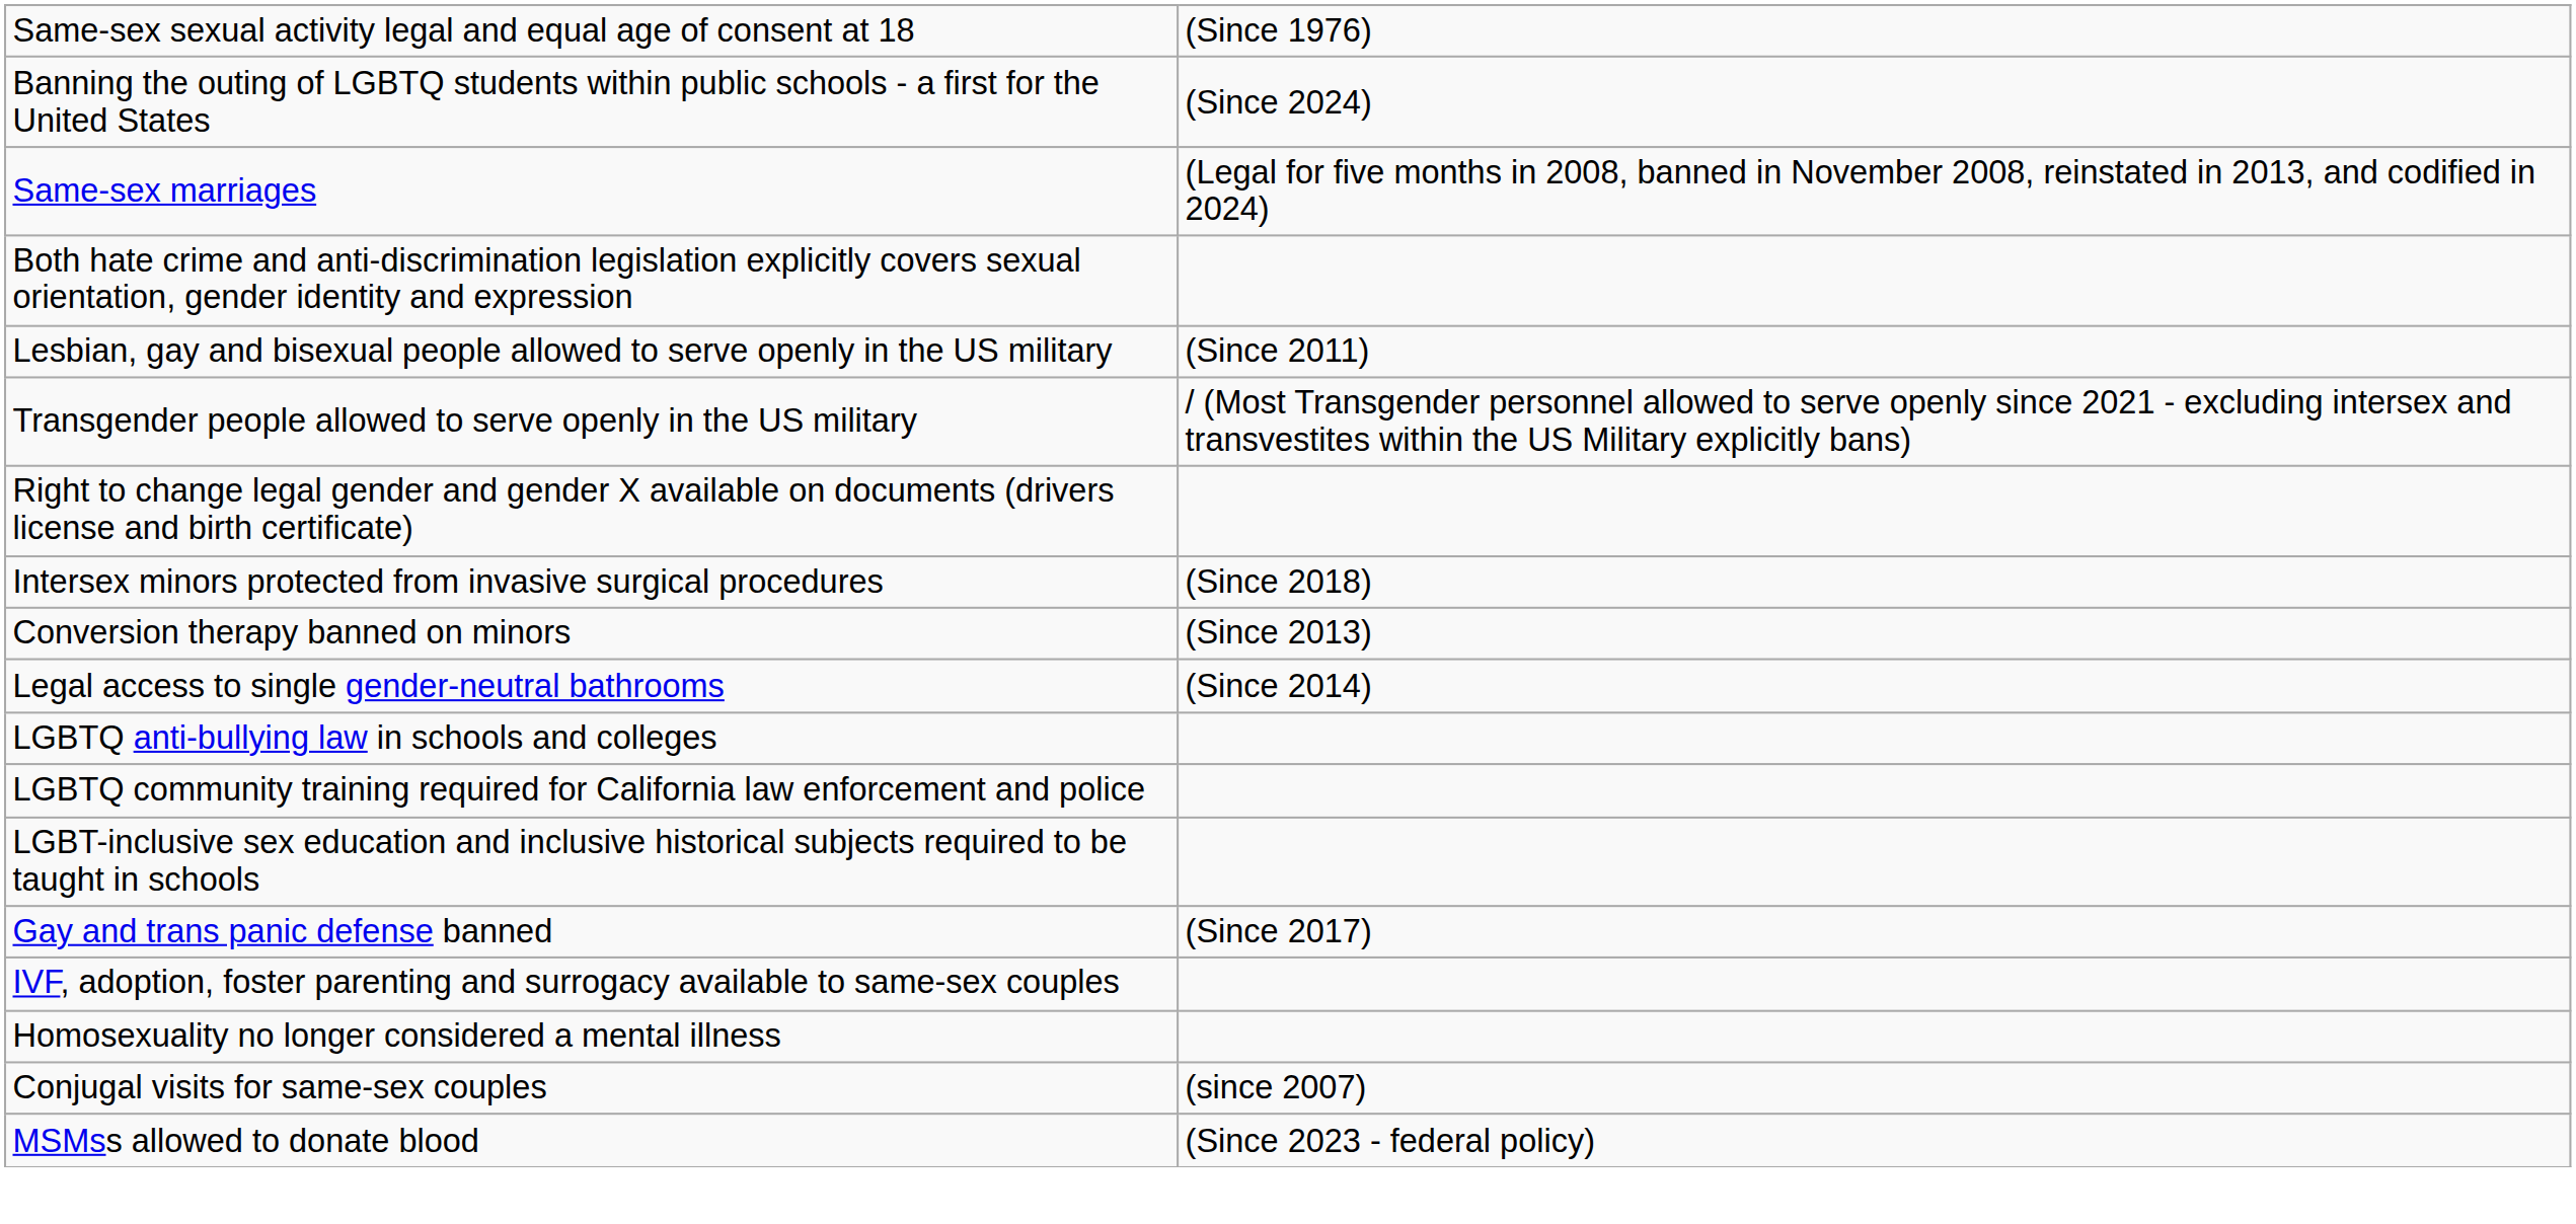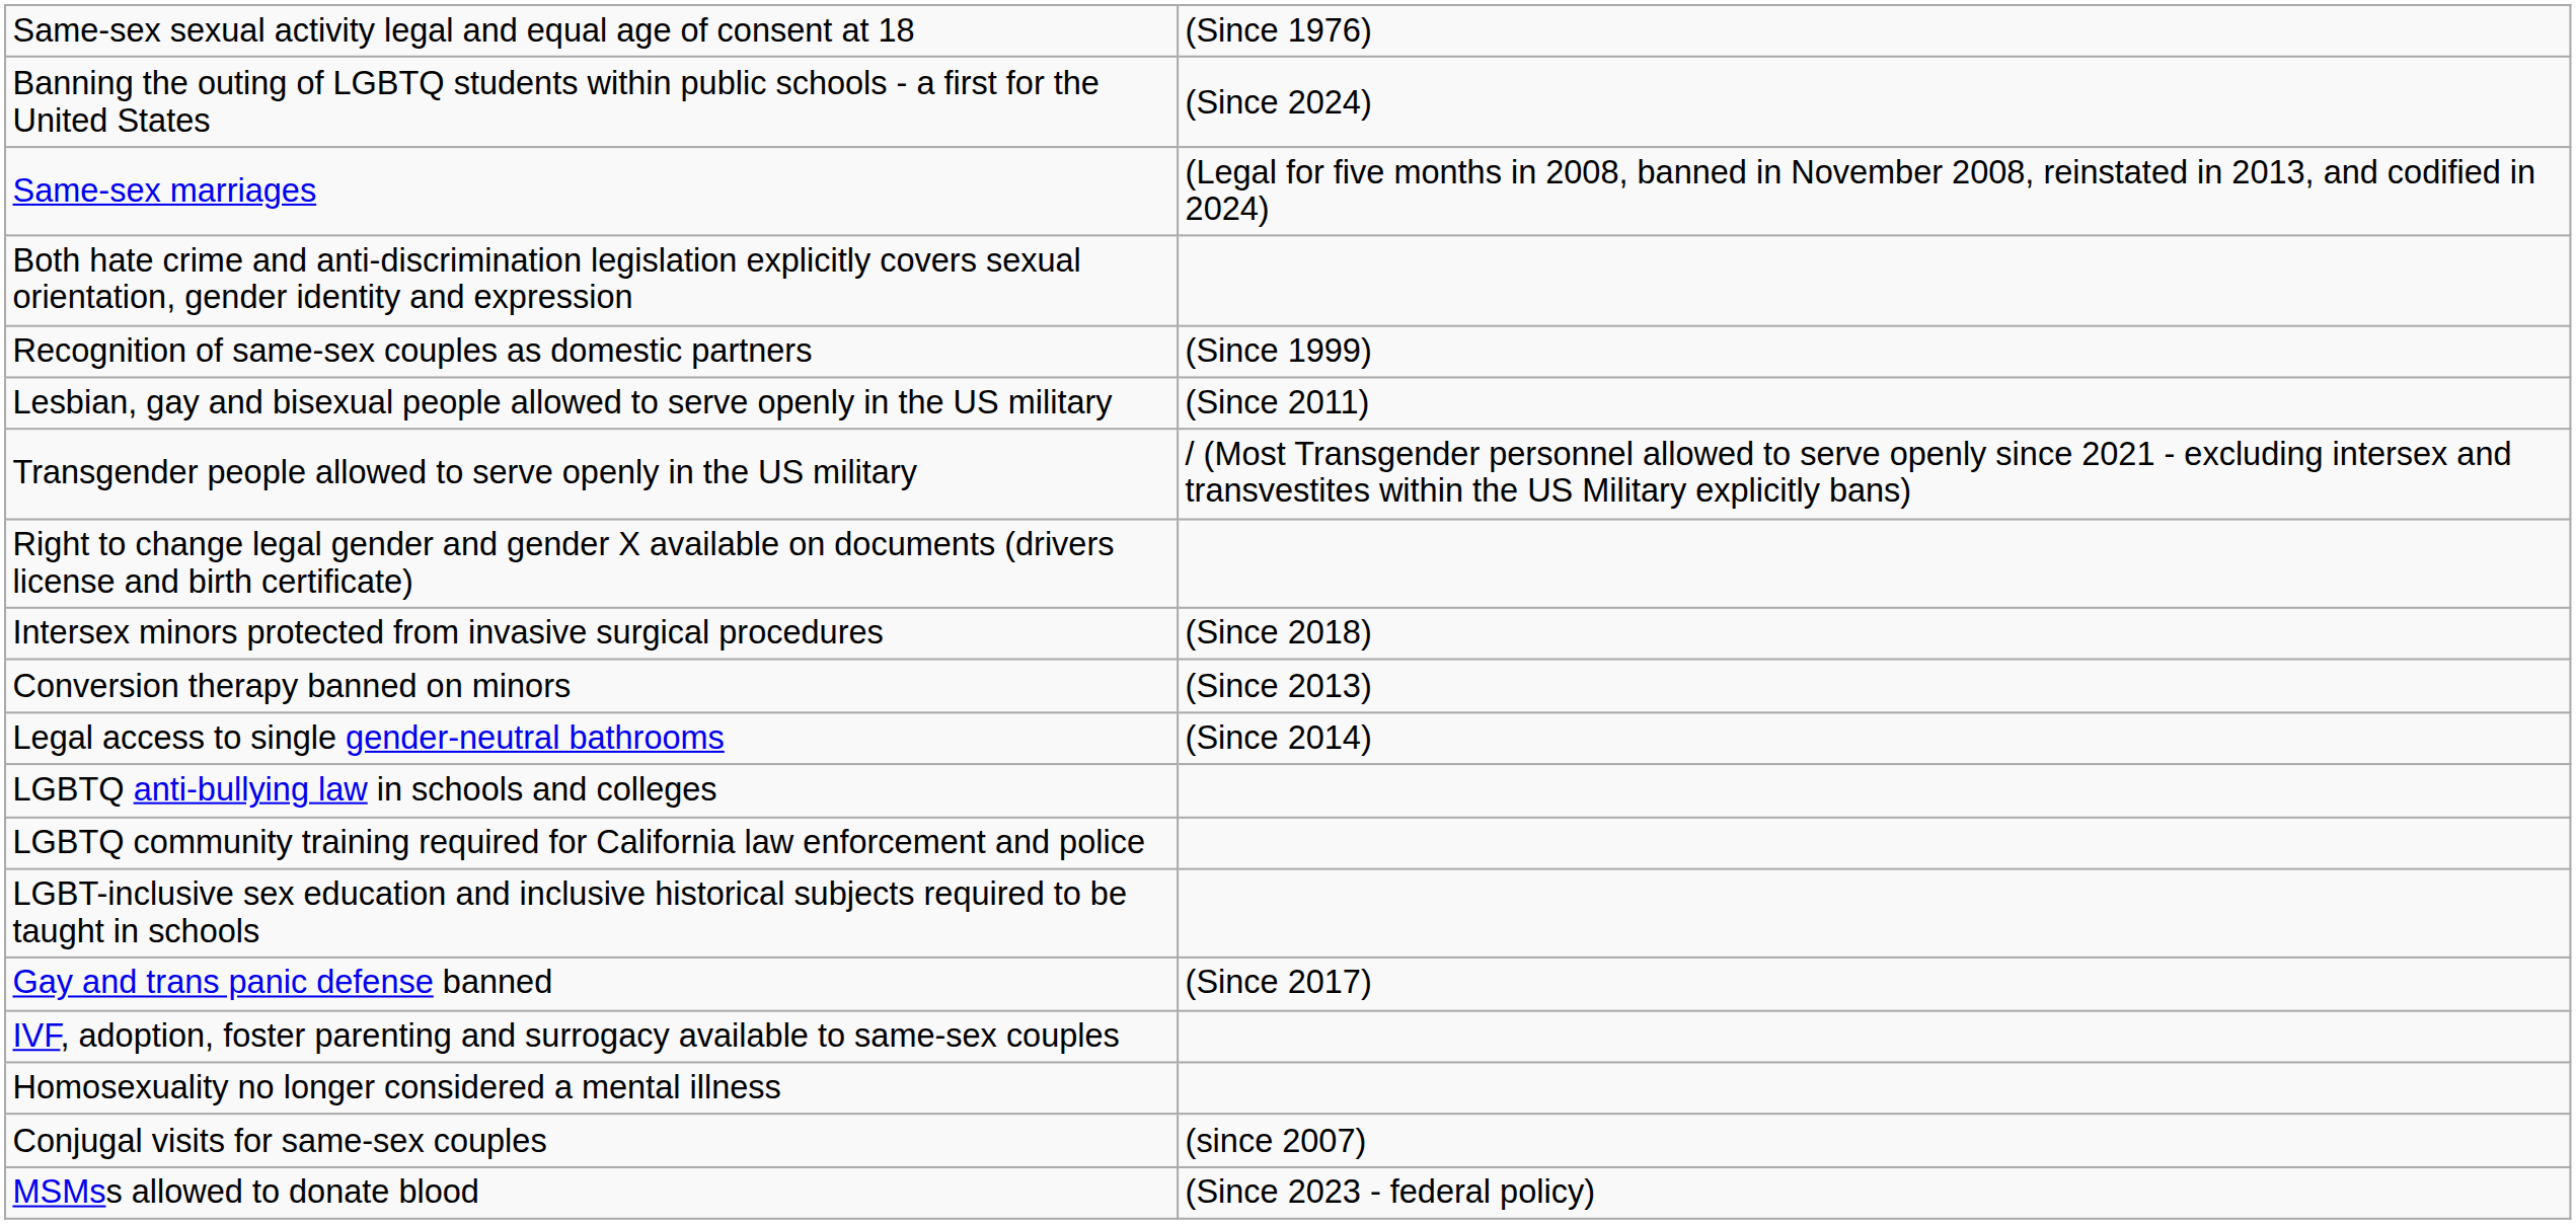 <table class="wikitable">
 <tr>
 <td>Same-sex sexual activity legal and equal age of consent at 18</td>
 <td> (Since 1976)</td>
 </tr>
 <tr>
 <td>Banning the outing of LGBTQ students within public schools - a first for the United States</td>
 <td> (Since 2024)</td>
 </tr>
 <tr>
 <td><a href='#'>Same-sex marriages</a></td>
 <td> (Legal for five months in 2008, banned in November 2008, reinstated in 2013, and codified in 2024)</td>
 </tr>
 <tr>
 <td>Both hate crime and anti-discrimination legislation explicitly covers sexual orientation, gender identity and expression</td>
 <td></td>
+</tr>
+<tr>
+<td>Recognition of same-sex couples as domestic partners</td>
+<td> (Since 1999)</td>
 </tr>
 <tr>
 <td>Lesbian, gay and bisexual people allowed to serve openly in the US military</td>
 <td> (Since 2011)</td>
 </tr>
 <tr>
 <td>Transgender people allowed to serve openly in the US military</td>
 <td>/ (Most Transgender personnel allowed to serve openly since 2021 - excluding intersex and transvestites within the US Military explicitly bans)</td>
 </tr>
 <tr>
 <td>Right to change legal gender and gender X available on documents (drivers license and birth certificate)</td>
 <td></td>
 </tr>
 <tr>
 <td>Intersex minors protected from invasive surgical procedures</td>
 <td> (Since 2018)</td>
 </tr>
 <tr>
 <td>Conversion therapy banned on minors</td>
 <td> (Since 2013)</td>
 </tr>
 <tr>
 <td>Legal access to single <a href='#'>gender-neutral bathrooms</a></td>
 <td> (Since 2014)</td>
 </tr>
 <tr>
 <td>LGBTQ <a href='#'>anti-bullying law</a> in schools and colleges</td>
 <td></td>
 </tr>
 <tr>
 <td>LGBTQ community training required for California law enforcement and police</td>
 <td></td>
 </tr>
 <tr>
 <td>LGBT-inclusive sex education and inclusive historical subjects required to be taught in schools</td>
 <td></td>
 </tr>
 <tr>
 <td><a href='#'>Gay and trans panic defense</a> banned</td>
 <td> (Since 2017)</td>
 </tr>
 <tr>
 <td><a href='#'>IVF</a>, adoption, foster parenting and surrogacy available to same-sex couples</td>
 <td></td>
 </tr>
 <tr>
 <td>Homosexuality no longer considered a mental illness</td>
 <td></td>
 </tr>
 <tr>
 <td>Conjugal visits for same-sex couples</td>
 <td> (since 2007)</td>
 </tr>
 <tr>
 <td><a href='#'>MSMs</a>s allowed to donate blood</td>
 <td> (Since 2023 - federal policy)</td>
 </tr>
 </table>
